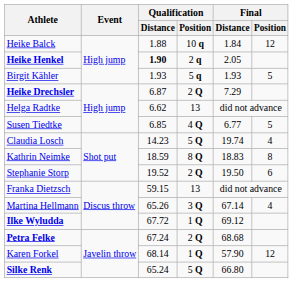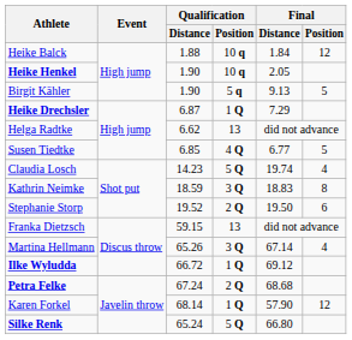 <table class=wikitable style=font-size:90%>
 <tr>
 <th rowspan=2>Athlete</th>
 <th rowspan=2>Event</th>
 <th colspan=2>Qualification</th>
 <th colspan=2>Final</th>
 </tr>
 <tr style=font-size:95%>
 <th>Distance</th>
 <th>Position</th>
 <th>Distance</th>
 <th>Position</th>
 </tr>
 <tr align=center>
 <td align=left><a href='#'>Heike Balck</a></td>
 <td align=left rowspan=3><a href='#'>High jump</a></td>
 <td>1.88</td>
 <td>10 <strong>q</strong></td>
 <td>1.84</td>
 <td>12</td>
 </tr>
 <tr align=center>
 <td align=left><strong><a href='#'>Heike Henkel</a></strong></td>
-<td><strong>1.90</strong></td>
-<td>2 <strong>q</strong></td>
+<td>1.90</td>
+<td>10 <strong>q</strong></td>
 <td>2.05</td>
 <td></td>
 </tr>
 <tr align=center>
 <td align=left><a href='#'>Birgit Kähler</a></td>
-<td>1.93</td>
+<td>1.90</td>
 <td>5 <strong>q</strong></td>
-<td>1.93</td>
+<td>9.13</td>
 <td>5</td>
 </tr>
 <tr align=center>
 <td align=left><strong><a href='#'>Heike Drechsler</a></strong></td>
 <td align=left rowspan=3><a href='#'>High jump</a></td>
 <td>6.87</td>
-<td>2 <strong>Q</strong></td>
+<td>1 <strong>Q</strong></td>
 <td>7.29</td>
 <td></td>
 </tr>
 <tr align=center>
 <td align=left><a href='#'>Helga Radtke</a></td>
 <td>6.62</td>
 <td>13</td>
 <td colspan=2>did not advance</td>
 </tr>
 <tr align=center>
 <td align=left><a href='#'>Susen Tiedtke</a></td>
 <td>6.85</td>
 <td>4 <strong>Q</strong></td>
 <td>6.77</td>
 <td>5</td>
 </tr>
 <tr align=center>
 <td align=left><a href='#'>Claudia Losch</a></td>
 <td align=left rowspan=3><a href='#'>Shot put</a></td>
 <td>14.23</td>
 <td>5 <strong>Q</strong></td>
 <td>19.74</td>
 <td>4</td>
 </tr>
 <tr align=center>
 <td align=left><a href='#'>Kathrin Neimke</a></td>
 <td>18.59</td>
-<td>8 <strong>Q</strong></td>
+<td>3 <strong>Q</strong></td>
 <td>18.83</td>
 <td>8</td>
 </tr>
 <tr align=center>
 <td align=left><a href='#'>Stephanie Storp</a></td>
 <td>19.52</td>
 <td>2 <strong>Q</strong></td>
 <td>19.50</td>
 <td>6</td>
 </tr>
 <tr align=center>
 <td align=left><a href='#'>Franka Dietzsch</a></td>
 <td align=left rowspan=3><a href='#'>Discus throw</a></td>
 <td>59.15</td>
 <td>13</td>
 <td colspan=2>did not advance</td>
 </tr>
 <tr align=center>
 <td align=left><a href='#'>Martina Hellmann</a></td>
 <td>65.26</td>
 <td>3 <strong>Q</strong></td>
 <td>67.14</td>
 <td>4</td>
 </tr>
 <tr align=center>
 <td align=left><strong><a href='#'>Ilke Wyludda</a></strong></td>
-<td>67.72</td>
+<td>66.72</td>
 <td>1 <strong>Q</strong></td>
 <td>69.12</td>
 <td></td>
 </tr>
 <tr align=center>
 <td align=left><strong><a href='#'>Petra Felke</a></strong></td>
 <td align=left rowspan=3><a href='#'>Javelin throw</a></td>
 <td>67.24</td>
 <td>2 <strong>Q</strong></td>
 <td>68.68</td>
 <td></td>
 </tr>
 <tr align=center>
 <td align=left><a href='#'>Karen Forkel</a></td>
 <td>68.14</td>
 <td>1 <strong>Q</strong></td>
 <td>57.90</td>
 <td>12</td>
 </tr>
 <tr align=center>
 <td align=left><strong><a href='#'>Silke Renk</a></strong></td>
 <td>65.24</td>
 <td>5 <strong>Q</strong></td>
 <td>66.80</td>
 <td></td>
 </tr>
 </table>
